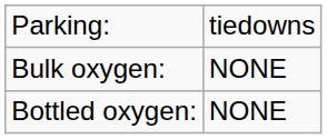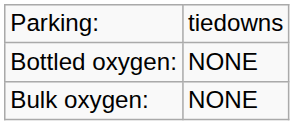 <table class="wikitable">
 <tr>
 <td>Parking:</td>
 <td>tiedowns</td>
 </tr>
 <tr>
+<td>Bottled oxygen:</td>
+<td>NONE</td>
+</tr>
+<tr>
 <td>Bulk oxygen:</td>
 <td>NONE</td>
 </tr>
-<tr>
-<td>Bottled oxygen:</td>
-<td>NONE</td>
-</tr>
 </table>
